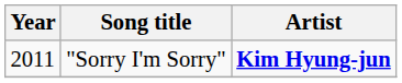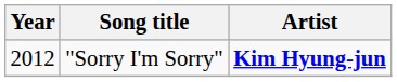 <table class="wikitable sortable">
 <tr>
 <th>Year</th>
 <th>Song title</th>
 <th>Artist</th>
 </tr>
 <tr>
-<td>2011</td>
+<td>2012</td>
 <td>"Sorry I'm Sorry"</td>
 <td><strong><a href='#'>Kim Hyung-jun</a></strong></td>
 </tr>
 <tr>
 </tr>
 </table>
